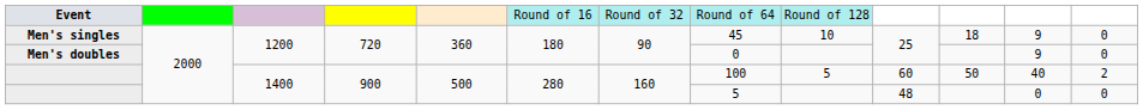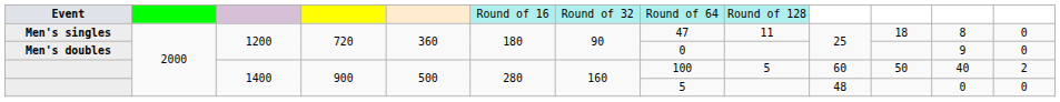 <table class=wikitable style=font-size:90%;text-align:center>
 <tr>
 <td style="width:130px; background:#dfe2e9;"><strong>Event</strong></td>
 <td style="width:85px; background:lime;"><strong></strong></td>
 <td style="width:85px; background:thistle;"></td>
 <td style="width:85px; background:#ff0;"></td>
 <td style="width:85px; background:#ffebcd;"></td>
 <td style="width:85px; background:#afeeee;">Round of 16</td>
 <td style="width:85px; background:#afeeee;">Round of 32</td>
 <td style="width:85px; background:#afeeee;">Round of 64</td>
 <td style="width:85px; background:#afeeee;">Round of 128</td>
 <td style="width:60px; background:#ffffff;"></td>
 <td style="width:60px; background:#ffffff;"></td>
 <td style="width:60px; background:#ffffff;"></td>
 <td style="width:60px; background:#ffffff;"></td>
 </tr>
 <tr>
 <th style="background:#ededed;">Men's singles</th>
 <td rowspan="4">2000</td>
 <td rowspan="2">1200</td>
 <td rowspan="2">720</td>
 <td rowspan="2">360</td>
 <td rowspan="2">180</td>
 <td rowspan="2">90</td>
-<td>45</td>
-<td>10</td>
+<td>47</td>
+<td>11</td>
 <td rowspan="2">25</td>
 <td>18</td>
-<td>9</td>
+<td>8</td>
 <td>0</td>
 </tr>
 <tr>
 <th style="background:#ededed;">Men's doubles</th>
 <td>0</td>
 <td></td>
 <td></td>
 <td>9</td>
 <td>0</td>
 </tr>
 <tr>
 <th style="background:#ededed;"></th>
 <td rowspan="2">1400</td>
 <td rowspan="2">900</td>
 <td rowspan="2">500</td>
 <td rowspan="2">280</td>
 <td rowspan="2">160</td>
 <td>100</td>
 <td>5</td>
 <td>60</td>
 <td>50</td>
 <td>40</td>
 <td>2</td>
 </tr>
 <tr>
 <th style="background:#ededed;"></th>
 <td>5</td>
 <td></td>
 <td>48</td>
 <td></td>
 <td>0</td>
 <td>0</td>
 </tr>
 </table>
